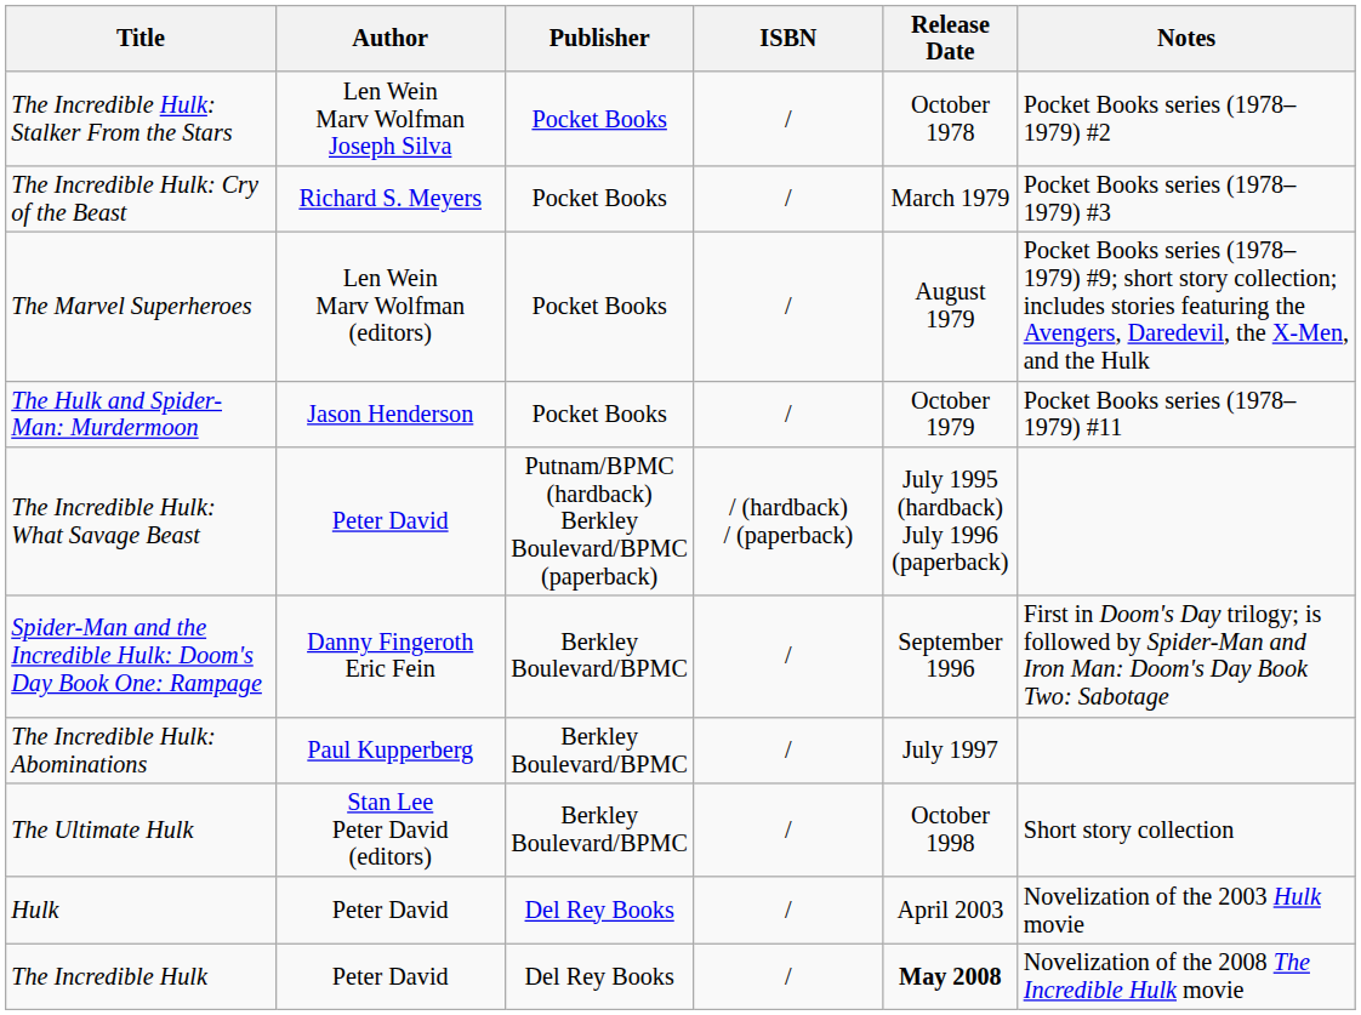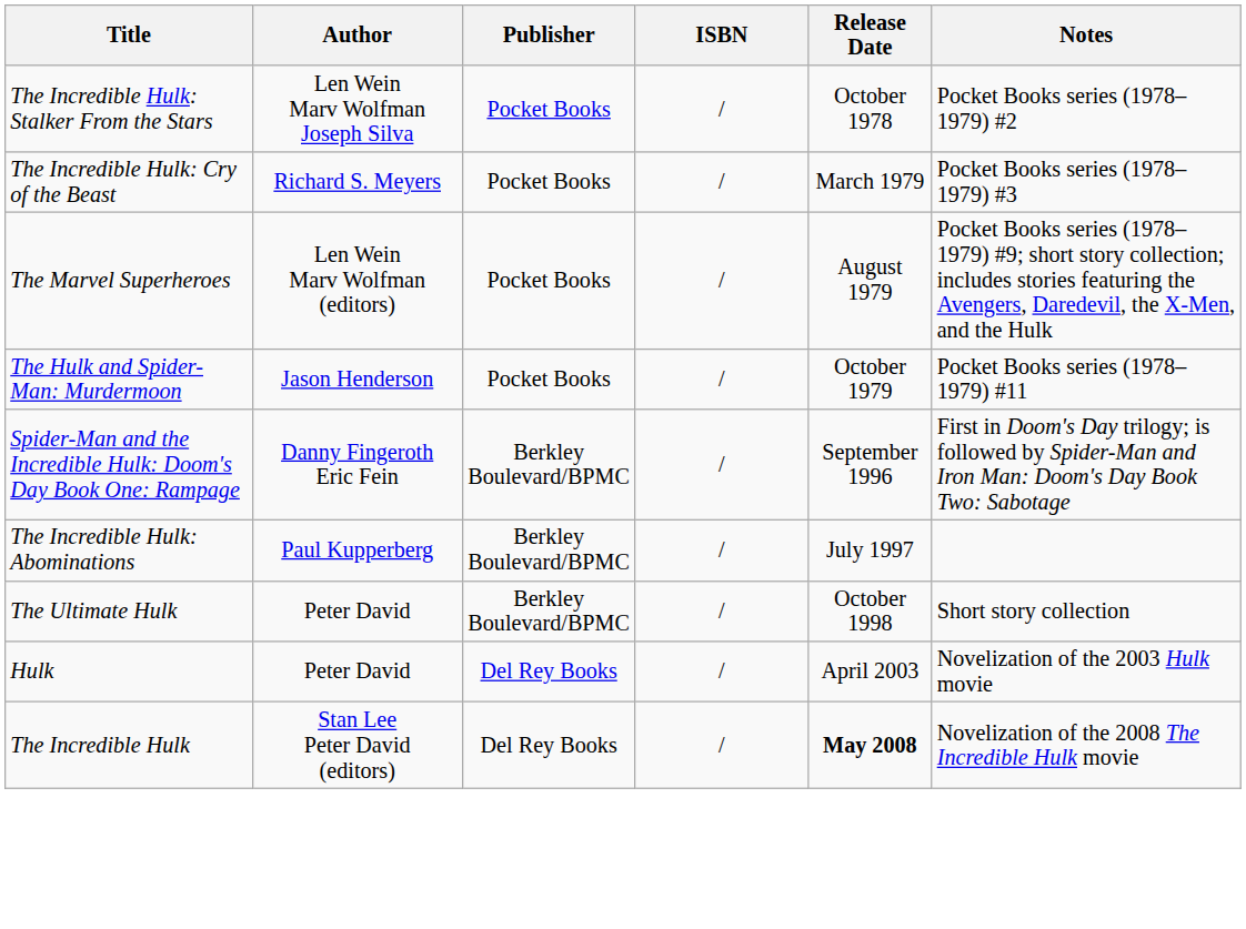 <table class="wikitable" style="width:100%;">
 <tr>
 <th width=20%>Title</th>
 <th width=17%>Author</th>
 <th width=14%>Publisher</th>
 <th width=14%>ISBN</th>
 <th width=10%>Release Date</th>
 <th width=25%>Notes</th>
 </tr>
 <tr>
 <td><em>The Incredible <a href='#'>Hulk</a>: Stalker From the Stars</em></td>
 <td style="text-align:center;">Len Wein <br>Marv Wolfman <br><a href='#'>Joseph Silva</a></td>
 <td style="text-align:center;"><a href='#'>Pocket Books</a></td>
 <td style="text-align:center;"> / </td>
 <td style="text-align:center;">October 1978</td>
 <td>Pocket Books series (1978–1979) #2</td>
 </tr>
 <tr>
 <td><em>The Incredible Hulk: Cry of the Beast</em></td>
 <td style="text-align:center;"><a href='#'>Richard S. Meyers</a></td>
 <td style="text-align:center;">Pocket Books</td>
 <td style="text-align:center;"> / </td>
 <td style="text-align:center;">March 1979</td>
 <td>Pocket Books series (1978–1979) #3</td>
 </tr>
 <tr>
 <td><em>The Marvel Superheroes</em></td>
 <td style="text-align:center;">Len Wein <br>Marv Wolfman <br>(editors)</td>
 <td style="text-align:center;">Pocket Books</td>
 <td style="text-align:center;"> / </td>
 <td style="text-align:center;">August 1979</td>
 <td>Pocket Books series (1978–1979) #9; short story collection; includes stories featuring the <a href='#'>Avengers</a>, <a href='#'>Daredevil</a>, the <a href='#'>X-Men</a>, and the Hulk</td>
 </tr>
 <tr>
 <td><em><a href='#'>The Hulk and Spider-Man: Murdermoon</a></em></td>
 <td style="text-align:center;"><a href='#'>Jason Henderson</a></td>
 <td style="text-align:center;">Pocket Books</td>
 <td style="text-align:center;"> / </td>
 <td style="text-align:center;">October 1979</td>
 <td>Pocket Books series (1978–1979) #11</td>
 </tr>
 <tr>
-<td><em>The Incredible Hulk: What Savage Beast</em></td>
-<td style="text-align:center;"><a href='#'>Peter David</a></td>
-<td style="text-align:center;">Putnam/BPMC (hardback) <br>Berkley Boulevard/BPMC (paperback)</td>
-<td style="text-align:center;"> /  (hardback) <br> /  (paperback)</td>
-<td style="text-align:center;">July 1995 (hardback) <br>July 1996 (paperback)</td>
-<td></td>
-</tr>
-<tr>
 <td><em><a href='#'>Spider-Man and the Incredible Hulk: Doom's Day Book One: Rampage</a></em></td>
 <td style="text-align:center;"><a href='#'>Danny Fingeroth</a> <br>Eric Fein</td>
 <td style="text-align:center;">Berkley Boulevard/BPMC</td>
 <td style="text-align:center;"> / </td>
 <td style="text-align:center;">September 1996</td>
 <td>First in <em>Doom's Day</em> trilogy; is followed by <em>Spider-Man and Iron Man: Doom's Day Book Two: Sabotage</em></td>
 </tr>
 <tr>
 <td><em>The Incredible Hulk: Abominations</em></td>
 <td style="text-align:center;"><a href='#'>Paul Kupperberg</a></td>
 <td style="text-align:center;">Berkley Boulevard/BPMC</td>
 <td style="text-align:center;"> / </td>
 <td style="text-align:center;">July 1997</td>
 <td></td>
 </tr>
 <tr>
 <td><em>The Ultimate Hulk</em></td>
-<td style="text-align:center;"><a href='#'>Stan Lee</a> <br> Peter David <br>(editors)</td>
+<td style="text-align:center;">Peter David</td>
 <td style="text-align:center;">Berkley Boulevard/BPMC</td>
 <td style="text-align:center;"> / </td>
 <td style="text-align:center;">October 1998</td>
 <td>Short story collection</td>
 </tr>
 <tr>
 <td><em>Hulk</em></td>
 <td style="text-align:center;">Peter David</td>
 <td style="text-align:center;"><a href='#'>Del Rey Books</a></td>
 <td style="text-align:center;"> / </td>
 <td style="text-align:center;">April 2003</td>
 <td>Novelization of the 2003 <em><a href='#'>Hulk</a></em> movie</td>
 </tr>
 <tr>
 <td><em>The Incredible Hulk</em></td>
-<td style="text-align:center;">Peter David</td>
+<td style="text-align:center;"><a href='#'>Stan Lee</a> <br> Peter David <br>(editors)</td>
 <td style="text-align:center;">Del Rey Books</td>
 <td style="text-align:center;"> / </td>
 <td style="text-align:center;"><strong>May 2008</strong></td>
 <td>Novelization of the 2008 <em><a href='#'>The Incredible Hulk</a></em> movie</td>
 </tr>
 </table>
